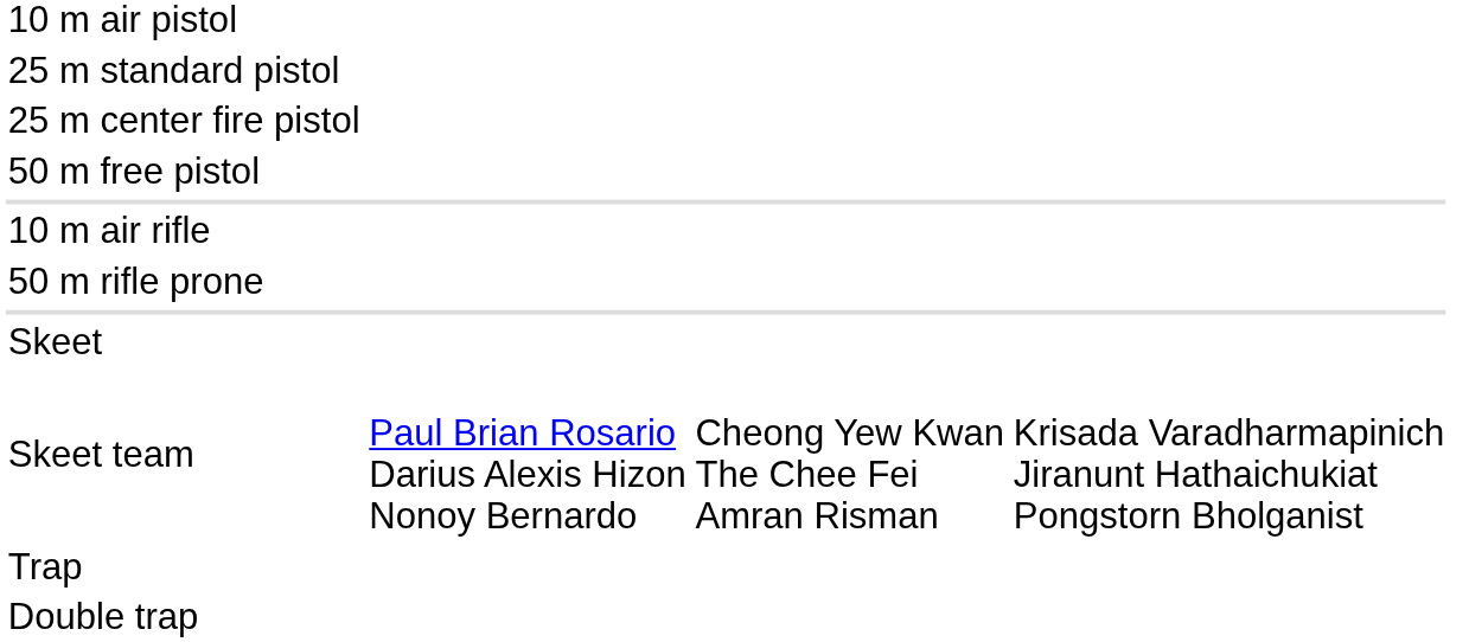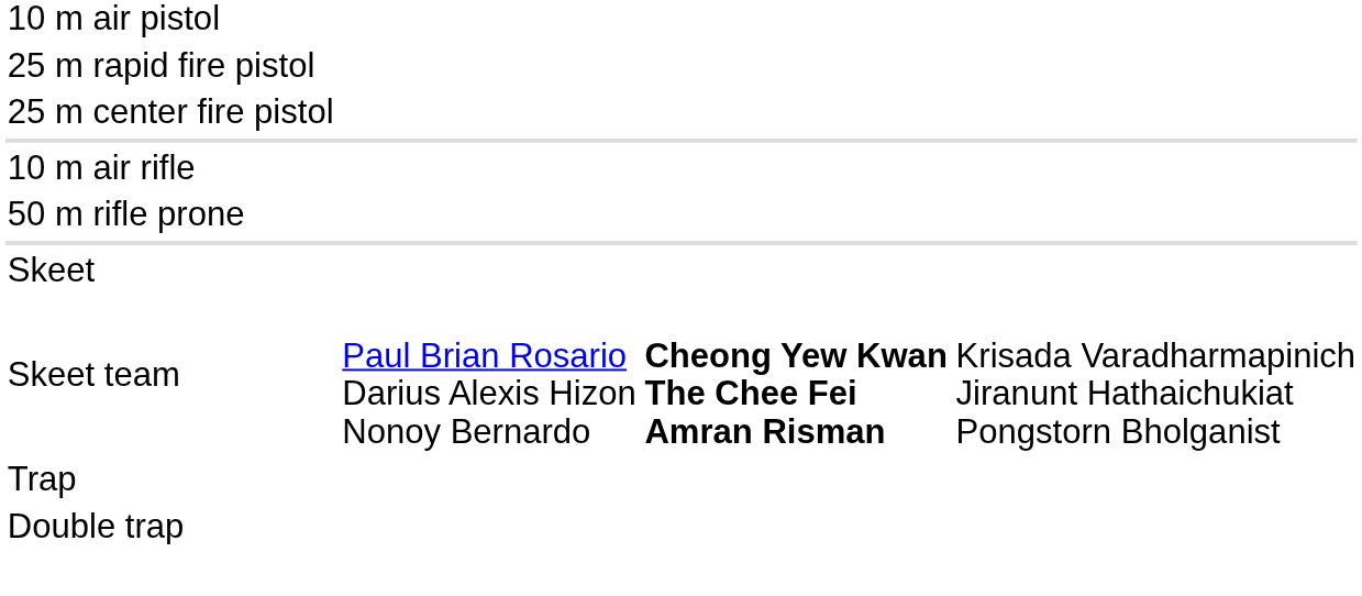 <table>
 <tr>
 <td>10 m air pistol</td>
 <td></td>
 <td></td>
 <td></td>
 </tr>
 <tr>
-<td>25 m standard pistol</td>
+<td>25 m rapid fire pistol</td>
 <td></td>
 <td></td>
 <td></td>
 </tr>
 <tr>
 <td>25 m center fire pistol</td>
 <td nowrap></td>
 <td nowrap></td>
-<td></td>
-</tr>
-<tr>
-<td>50 m free pistol</td>
-<td></td>
-<td></td>
 <td></td>
 </tr>
 <tr bgcolor=#dddddd>
 <td colspan=4></td>
 </tr>
 <tr>
 <td>10 m air rifle</td>
 <td></td>
 <td></td>
 <td></td>
 </tr>
 <tr>
 <td>50 m rifle prone</td>
 <td></td>
 <td></td>
 <td></td>
 </tr>
 <tr bgcolor=#dddddd>
 <td colspan=4></td>
 </tr>
 <tr>
 <td>Skeet</td>
 <td></td>
 <td></td>
 <td></td>
 </tr>
 <tr>
 <td>Skeet team</td>
 <td><br> <a href='#'>Paul Brian Rosario</a> <br> Darius Alexis Hizon <br> Nonoy Bernardo</td>
-<td><br> Cheong Yew Kwan <br> The Chee Fei <br> Amran Risman</td>
+<td><strong><br> Cheong Yew Kwan <br> The Chee Fei <br> Amran Risman</strong></td>
 <td nowrap><br> Krisada Varadharmapinich <br> Jiranunt Hathaichukiat <br> Pongstorn Bholganist</td>
 </tr>
 <tr>
 <td>Trap</td>
 <td></td>
 <td></td>
 <td></td>
 </tr>
 <tr>
 <td>Double trap</td>
 <td></td>
 <td></td>
 <td></td>
 </tr>
 </table>
